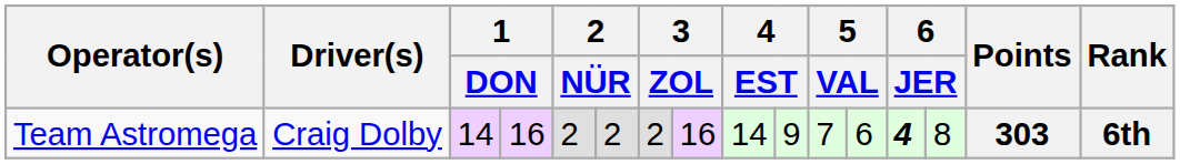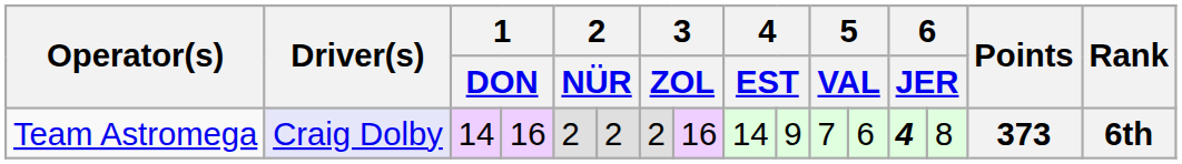 <table class="wikitable" style="font-size: 85%">
 <tr>
 <th rowspan=2>Operator(s)</th>
 <th rowspan=2>Driver(s)</th>
 <th colspan=2>1</th>
 <th colspan=2>2</th>
 <th colspan=2>3</th>
 <th colspan=2>4</th>
 <th colspan=2>5</th>
 <th colspan=2>6</th>
 <th rowspan=2>Points</th>
 <th rowspan=2>Rank</th>
 </tr>
 <tr>
 <th colspan=2><a href='#'>DON</a></th>
 <th colspan=2><a href='#'>NÜR</a></th>
 <th colspan=2><a href='#'>ZOL</a></th>
 <th colspan=2><a href='#'>EST</a></th>
 <th colspan=2><a href='#'>VAL</a></th>
 <th colspan=2><a href='#'>JER</a></th>
 </tr>
 <tr>
 <td align=center><a href='#'>Team Astromega</a></td>
-<td> <a href='#'>Craig Dolby</a></td>
+<td style="background: lavender;"> <a href='#'>Craig Dolby</a></td>
 <td style="background:#efcfff;">14</td>
 <td style="background:#efcfff;">16</td>
 <td style="background:#dfdfdf;">2</td>
 <td style="background:#dfdfdf;">2</td>
 <td style="background:#dfdfdf;">2</td>
 <td style="background:#efcfff;">16</td>
 <td style="background:#dfffdf;">14</td>
 <td style="background:#dfffdf;">9</td>
 <td style="background:#dfffdf;">7</td>
 <td style="background:#dfffdf;">6</td>
 <td style="background:#dfffdf;"><strong><em>4</em></strong></td>
 <td style="background:#dfffdf;">8</td>
-<th>303</th>
+<th>373</th>
 <th>6th</th>
 </tr>
 </table>
